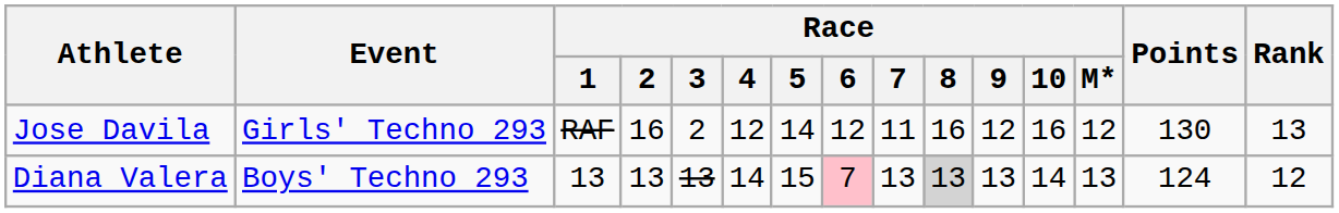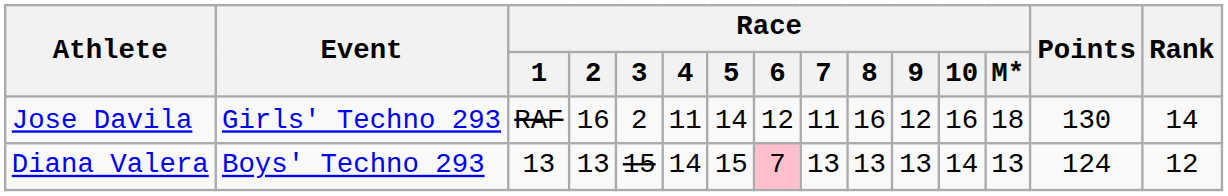 <table class="wikitable" border="1" style="font-size:90%">
 <tr>
 <th rowspan=2>Athlete</th>
 <th rowspan=2>Event</th>
 <th colspan=11>Race</th>
 <th rowspan=2>Points</th>
 <th rowspan=2>Rank</th>
 </tr>
 <tr>
 <th>1</th>
 <th>2</th>
 <th>3</th>
 <th>4</th>
 <th>5</th>
 <th>6</th>
 <th>7</th>
 <th>8</th>
 <th>9</th>
 <th>10</th>
 <th>M*</th>
 </tr>
 <tr>
 <td><a href='#'>Jose Davila</a></td>
 <td><a href='#'>Girls' Techno 293</a></td>
 <td align=center><s>RAF</s></td>
 <td align=center>16</td>
 <td align=center>2</td>
-<td align=center>12</td>
+<td align=center>11</td>
 <td align=center>14</td>
 <td align=center>12</td>
 <td align=center>11</td>
 <td align=center>16</td>
 <td align=center>12</td>
 <td align=center>16</td>
-<td align=center>12</td>
+<td align=center>18</td>
 <td align=center>130</td>
-<td align=center>13</td>
+<td align=center>14</td>
 </tr>
 <tr>
 <td><a href='#'>Diana Valera</a></td>
 <td><a href='#'>Boys' Techno 293</a></td>
 <td align=center>13</td>
 <td align=center>13</td>
-<td align=center><s>13</s></td>
+<td align=center><s>15</s></td>
 <td align=center>14</td>
 <td align=center>15</td>
 <td align=center style="background: pink;">7</td>
 <td align=center>13</td>
-<td align=center style="background: lightgrey;">13</td>
+<td align=center>13</td>
 <td align=center>13</td>
 <td align=center>14</td>
 <td align=center>13</td>
 <td align=center>124</td>
 <td align=center>12</td>
 </tr>
 </table>
